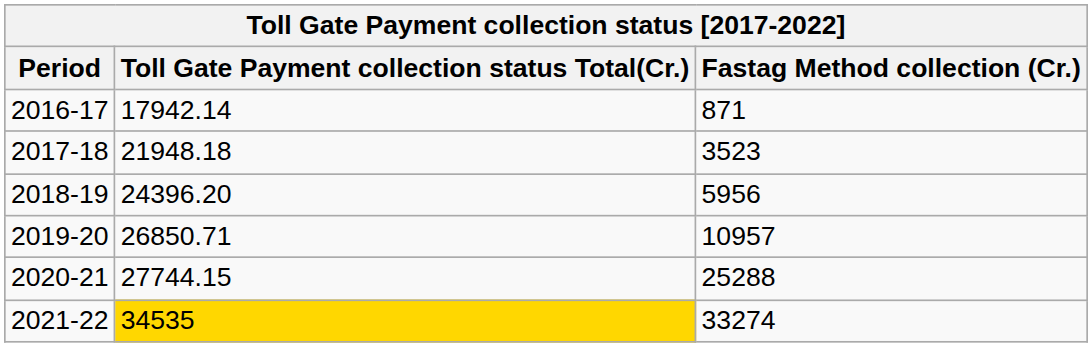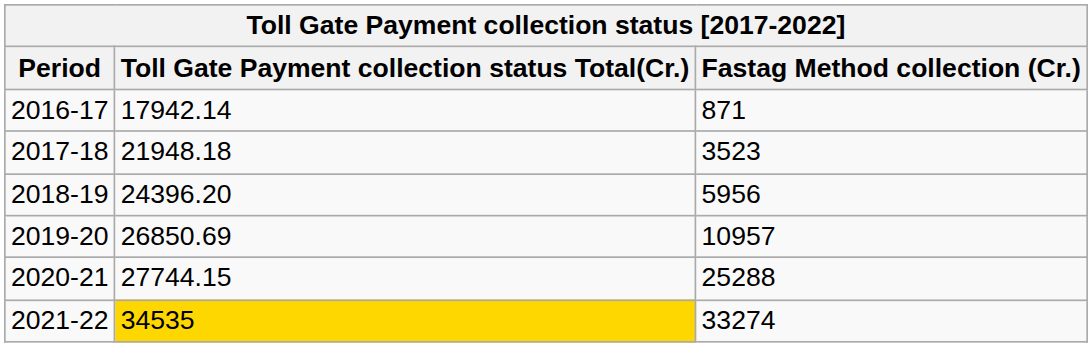 <table class="wikitable sortable">
 <tr>
 <th colspan="4">Toll Gate Payment collection status [2017-2022]</th>
 </tr>
 <tr>
 <th>Period</th>
 <th>Toll Gate Payment collection status Total(Cr.)</th>
 <th>Fastag Method collection (Cr.)</th>
 </tr>
 <tr>
 <td>2016-17</td>
 <td>17942.14</td>
 <td>871</td>
 </tr>
 <tr>
 <td>2017-18</td>
 <td>21948.18</td>
 <td>3523</td>
 </tr>
 <tr>
 <td>2018-19</td>
 <td>24396.20</td>
 <td>5956</td>
 </tr>
 <tr>
 <td>2019-20</td>
-<td>26850.71</td>
+<td>26850.69</td>
 <td>10957</td>
 </tr>
 <tr>
 <td>2020-21</td>
 <td>27744.15</td>
 <td>25288</td>
 </tr>
 <tr>
 <td>2021-22</td>
 <td style="background: gold;">34535</td>
 <td>33274</td>
 </tr>
 </table>
